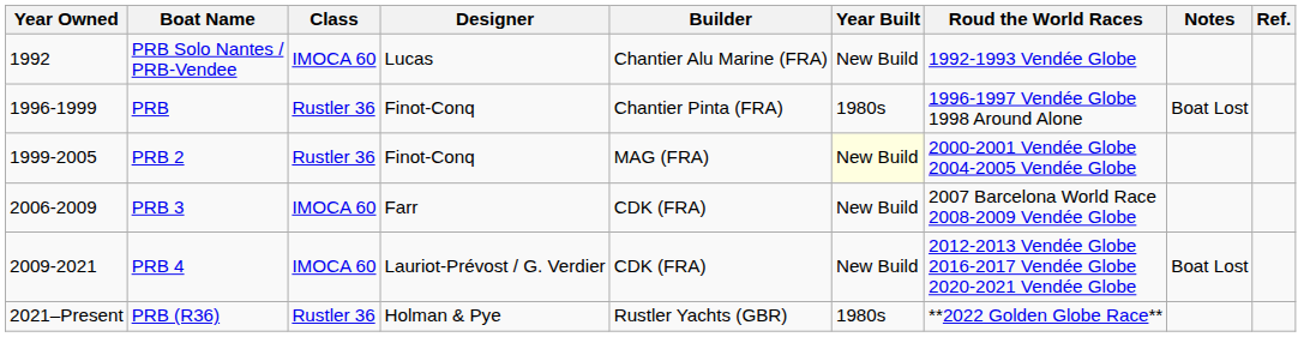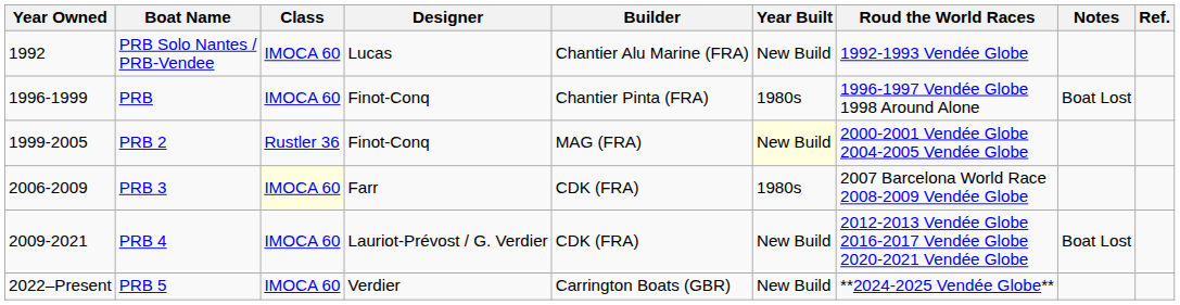 <table class="wikitable sortable">
 <tr>
 <th>Year Owned</th>
 <th>Boat Name</th>
 <th>Class</th>
 <th>Designer</th>
 <th>Builder</th>
 <th>Year Built</th>
 <th>Roud the World Races</th>
 <th>Notes</th>
 <th>Ref.</th>
 </tr>
 <tr>
 <td>1992</td>
 <td><a href='#'>PRB Solo Nantes /<br>PRB-Vendee</a></td>
 <td><a href='#'>IMOCA 60</a></td>
 <td>Lucas</td>
 <td>Chantier Alu Marine (FRA)</td>
 <td>New Build</td>
 <td><a href='#'>1992-1993 Vendée Globe</a></td>
 <td></td>
 <td></td>
 </tr>
 <tr>
 <td>1996-1999</td>
 <td><a href='#'>PRB</a></td>
-<td><a href='#'>Rustler 36</a></td>
+<td><a href='#'>IMOCA 60</a></td>
 <td>Finot-Conq</td>
 <td>Chantier Pinta (FRA)</td>
 <td>1980s</td>
 <td><a href='#'>1996-1997 Vendée Globe</a><br>1998 Around Alone</td>
 <td>Boat Lost</td>
 <td></td>
 </tr>
 <tr>
 <td>1999-2005</td>
 <td><a href='#'>PRB 2</a></td>
 <td><a href='#'>Rustler 36</a></td>
 <td>Finot-Conq</td>
 <td>MAG (FRA)</td>
 <td style="background: lightyellow;">New Build</td>
 <td><a href='#'>2000-2001 Vendée Globe</a><br><a href='#'>2004-2005 Vendée Globe</a></td>
 <td></td>
 <td></td>
 </tr>
 <tr>
 <td>2006-2009</td>
 <td><a href='#'>PRB 3</a></td>
-<td><a href='#'>IMOCA 60</a></td>
+<td style="background: lightyellow;"><a href='#'>IMOCA 60</a></td>
 <td>Farr</td>
 <td>CDK (FRA)</td>
-<td>New Build</td>
+<td>1980s</td>
 <td>2007 Barcelona World Race<br> <a href='#'>2008-2009 Vendée Globe</a></td>
 <td></td>
 <td></td>
 </tr>
 <tr>
 <td>2009-2021</td>
 <td><a href='#'>PRB 4</a></td>
 <td><a href='#'>IMOCA 60</a></td>
 <td>Lauriot-Prévost / G. Verdier</td>
 <td>CDK (FRA)</td>
 <td>New Build</td>
 <td><a href='#'>2012-2013 Vendée Globe</a><br><a href='#'>2016-2017 Vendée Globe</a><br><a href='#'>2020-2021 Vendée Globe</a></td>
 <td>Boat Lost</td>
 <td></td>
 </tr>
 <tr>
-<td>2021–Present</td>
-<td><a href='#'>PRB (R36)</a></td>
-<td><a href='#'>Rustler 36</a></td>
-<td>Holman & Pye</td>
-<td>Rustler Yachts (GBR)</td>
-<td>1980s</td>
-<td>**<a href='#'>2022 Golden Globe Race</a>**</td>
+<td>2022–Present</td>
+<td><a href='#'>PRB 5</a></td>
+<td><a href='#'>IMOCA 60</a></td>
+<td>Verdier</td>
+<td>Carrington Boats (GBR)</td>
+<td>New Build</td>
+<td>**<a href='#'>2024-2025 Vendée Globe</a>**</td>
 <td></td>
 <td></td>
 </tr>
 </table>
